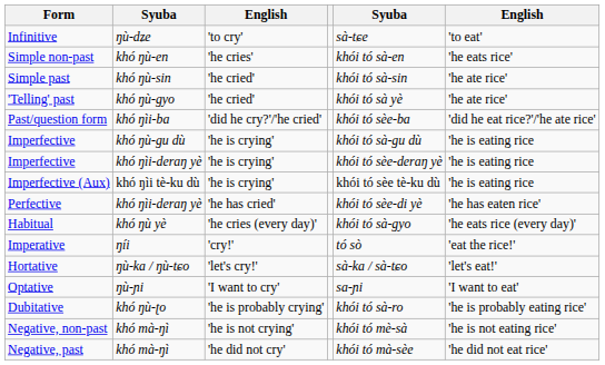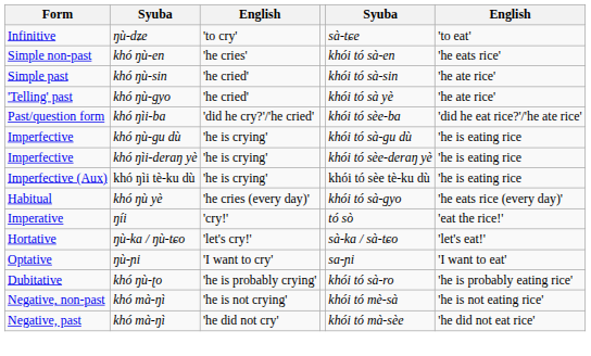 <table class="wikitable">
 <tr>
 <th>Form</th>
 <th>Syuba</th>
 <th>English</th>
 <th></th>
 <th>Syuba</th>
 <th>English</th>
 </tr>
 <tr>
 <td><a href='#'>Infinitive</a></td>
 <td><em>ŋù-dʑe</em></td>
 <td>'to cry'</td>
 <td></td>
 <td><em>sà-tɕe</em></td>
 <td>'to eat'</td>
 </tr>
 <tr>
 <td><a href='#'>Simple non-past</a></td>
 <td><em>khó ŋù-en</em></td>
 <td>'he cries'</td>
 <td></td>
 <td><em>khói tó sà-en</em></td>
 <td>'he eats rice'</td>
 </tr>
 <tr>
 <td><a href='#'>Simple past</a></td>
 <td><em>khó ŋù-sin</em></td>
 <td>'he cried'</td>
 <td></td>
 <td><em>khói tó sà-sin</em></td>
 <td>'he ate rice'</td>
 </tr>
 <tr>
 <td><a href='#'>'Telling' past</a></td>
 <td><em>khó ŋù-gyo</em></td>
 <td>'he cried'</td>
 <td></td>
 <td><em>khói tó sà yè</em></td>
 <td>'he ate rice'</td>
 </tr>
 <tr>
 <td><a href='#'>Past/question form</a></td>
 <td><em>khó ŋìi-ba</em></td>
 <td>'did he cry?'/'he cried'</td>
 <td></td>
 <td><em>khói tó sèe-ba</em></td>
 <td>'did he eat rice?'/'he ate rice'</td>
 </tr>
 <tr>
 <td><a href='#'>Imperfective</a></td>
 <td><em>khó ŋù-gu dù</em></td>
 <td>'he is crying'</td>
 <td></td>
 <td><em>khói tó sà-gu dù</em></td>
 <td>'he is eating rice</td>
 </tr>
 <tr>
 <td><a href='#'>Imperfective</a></td>
 <td><em>khó ŋìi-deraŋ yè</em></td>
 <td>'he is crying'</td>
 <td></td>
 <td><em>khói tó sèe-deraŋ yè</em></td>
 <td>'he is eating rice</td>
 </tr>
 <tr>
 <td><a href='#'>Imperfective (Aux)</a></td>
 <td>khó ŋìi tè-ku dù</td>
 <td>'he is crying'</td>
 <td></td>
 <td>khói tó sèe tè-ku dù</td>
 <td>'he is eating rice</td>
 </tr>
 <tr>
-<td><a href='#'>Perfective</a></td>
-<td><em>khó ŋìi-deraŋ yè</em></td>
-<td>'he has cried'</td>
-<td></td>
-<td><em>khói tó sèe-di yè</em></td>
-<td>'he has eaten rice'</td>
-</tr>
-<tr>
 <td><a href='#'>Habitual</a></td>
 <td><em>khó ŋù yè</em></td>
 <td>'he cries (every day)'</td>
 <td></td>
 <td><em>khói tó sà-gyo</em></td>
 <td>'he eats rice (every day)'</td>
 </tr>
 <tr>
 <td><a href='#'>Imperative</a></td>
 <td><em>ŋíi</em></td>
 <td>'cry!'</td>
 <td></td>
 <td><em>tó sò</em></td>
 <td>'eat the rice!'</td>
 </tr>
 <tr>
 <td><a href='#'>Hortative</a></td>
 <td><em>ŋù-ka / ŋù-tɕo</em></td>
 <td>'let's cry!'</td>
 <td></td>
 <td><em>sà-ka / sà-tɕo</em></td>
 <td>'let's eat!'</td>
 </tr>
 <tr>
 <td><a href='#'>Optative</a></td>
 <td><em>ŋù-ɲi</em></td>
 <td>'I want to cry'</td>
 <td></td>
 <td><em>sa-ɲi</em></td>
 <td>'I want to eat'</td>
 </tr>
 <tr>
 <td><a href='#'>Dubitative</a></td>
 <td><em>khó ŋù-ʈo</em></td>
 <td>'he is probably crying'</td>
 <td></td>
 <td><em>khói tó sà-ro</em></td>
 <td>'he is probably eating rice'</td>
 </tr>
 <tr>
 <td><a href='#'>Negative, non-past</a></td>
 <td><em>khó mà-ŋì</em></td>
 <td>'he is not crying'</td>
 <td></td>
 <td><em>khói tó mè-sà</em></td>
 <td>'he is not eating rice'</td>
 </tr>
 <tr>
 <td><a href='#'>Negative, past</a></td>
 <td><em>khó mà-ŋì</em></td>
 <td>'he did not cry'</td>
 <td></td>
 <td><em>khói tó mà-sèe</em></td>
 <td>'he did not eat rice'</td>
 </tr>
 </table>
